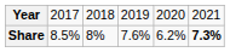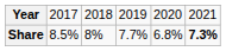 <table class="wikitable">
 <tr>
 <th>Year</th>
 <td>2017</td>
 <td>2018</td>
 <td>2019</td>
 <td>2020</td>
 <td>2021</td>
 </tr>
 <tr>
 <th>Share</th>
 <td>8.5%</td>
 <td>8%</td>
-<td>7.6%</td>
-<td>6.2%</td>
+<td>7.7%</td>
+<td>6.8%</td>
 <td><strong>7.3%</strong></td>
 </tr>
 </table>
